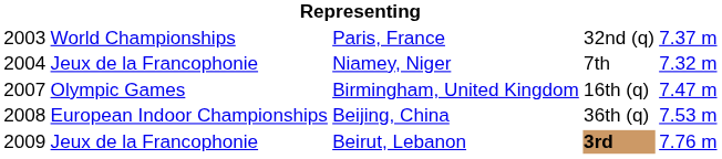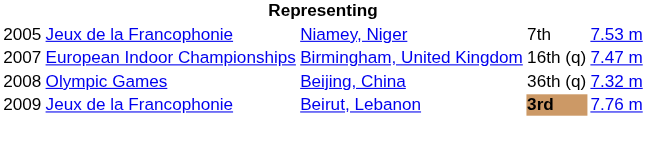 <table>
 <tr>
 <th colspan="5">Representing </th>
 </tr>
 <tr>
-<td>2003</td>
-<td><a href='#'>World Championships</a></td>
-<td><a href='#'>Paris, France</a></td>
-<td>32nd (q)</td>
-<td><a href='#'>7.37 m</a></td>
-</tr>
-<tr>
-<td>2004</td>
+<td>2005</td>
 <td><a href='#'>Jeux de la Francophonie</a></td>
 <td><a href='#'>Niamey, Niger</a></td>
 <td>7th</td>
-<td><a href='#'>7.32 m</a></td>
+<td><a href='#'>7.53 m</a></td>
 </tr>
 <tr>
 <td>2007</td>
-<td><a href='#'>Olympic Games</a></td>
+<td><a href='#'>European Indoor Championships</a></td>
 <td><a href='#'>Birmingham, United Kingdom</a></td>
 <td>16th (q)</td>
 <td><a href='#'>7.47 m</a></td>
 </tr>
 <tr>
 <td>2008</td>
-<td><a href='#'>European Indoor Championships</a></td>
+<td><a href='#'>Olympic Games</a></td>
 <td><a href='#'>Beijing, China</a></td>
 <td>36th (q)</td>
-<td><a href='#'>7.53 m</a></td>
+<td><a href='#'>7.32 m</a></td>
 </tr>
 <tr>
 <td>2009</td>
 <td><a href='#'>Jeux de la Francophonie</a></td>
 <td><a href='#'>Beirut, Lebanon</a></td>
 <td bgcolor=cc9966><strong>3rd</strong></td>
 <td><a href='#'>7.76 m</a></td>
 </tr>
 </table>
